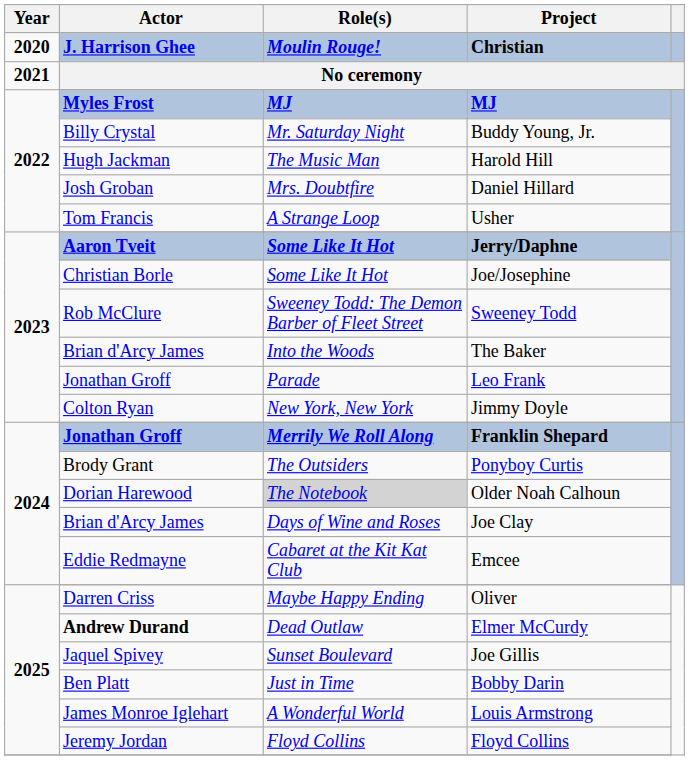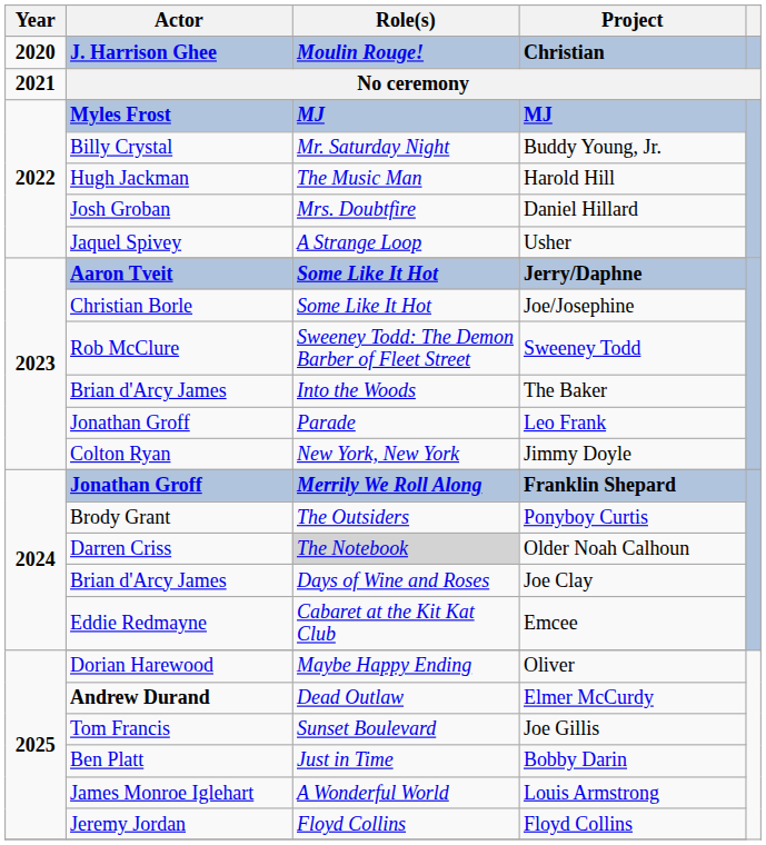 <table class="wikitable sortable">
 <tr>
 <th scope="col" style="width:8%;">Year</th>
 <th scope="col" style="width:30%;">Actor</th>
 <th scope="col" style="width:30%;">Role(s)</th>
 <th scope="col" style="width:30%;">Project</th>
 <th scope="col" style="width:2%;" class="unsortable"></th>
 </tr>
 <tr>
 <td rowspan="2" align="center"><strong>2020</strong> <br> </td>
 </tr>
 <tr style="background:#B0C4DE">
 <td><strong><a href='#'>J. Harrison Ghee</a></strong></td>
 <td><strong><em><a href='#'>Moulin Rouge!</a></em></strong></td>
 <td><strong>Christian</strong></td>
 <td align="center"></td>
 </tr>
 <tr>
 <td align="center"><strong>2021</strong></td>
 <th colspan="4">No ceremony</th>
 </tr>
 <tr>
 <td rowspan="6" align="center"><strong>2022</strong> <br> </td>
 </tr>
 <tr style="background:#B0C4DE">
 <td><strong><a href='#'>Myles Frost</a></strong></td>
 <td><strong><em><a href='#'>MJ</a></em></strong></td>
 <td><strong><a href='#'>MJ</a></strong></td>
 <td rowspan="6" align="center"></td>
 </tr>
 <tr>
 <td><a href='#'>Billy Crystal</a></td>
 <td><em><a href='#'>Mr. Saturday Night</a></em></td>
 <td>Buddy Young, Jr.</td>
 </tr>
 <tr>
 <td><a href='#'>Hugh Jackman</a></td>
 <td><em><a href='#'>The Music Man</a></em></td>
 <td>Harold Hill</td>
 </tr>
 <tr>
 <td><a href='#'>Josh Groban</a></td>
 <td><em><a href='#'>Mrs. Doubtfire</a></em></td>
 <td>Daniel Hillard</td>
 </tr>
 <tr>
-<td><a href='#'>Tom Francis</a></td>
+<td><a href='#'>Jaquel Spivey</a></td>
 <td><em><a href='#'>A Strange Loop</a></em></td>
 <td>Usher</td>
 </tr>
 <tr>
 <td rowspan="7" align="center"><strong>2023</strong> <br> </td>
 </tr>
 <tr style="background:#B0C4DE">
 <td><strong><a href='#'>Aaron Tveit</a></strong></td>
 <td><strong><em><a href='#'>Some Like It Hot</a></em></strong></td>
 <td><strong>Jerry/Daphne</strong></td>
 <td rowspan="6" align="center"></td>
 </tr>
 <tr>
 <td><a href='#'>Christian Borle</a></td>
 <td><em><a href='#'>Some Like It Hot</a></em></td>
 <td>Joe/Josephine</td>
 </tr>
 <tr>
 <td><a href='#'>Rob McClure</a></td>
 <td><em><a href='#'>Sweeney Todd: The Demon Barber of Fleet Street</a></em></td>
 <td><a href='#'>Sweeney Todd</a></td>
 </tr>
 <tr>
 <td><a href='#'>Brian d'Arcy James</a></td>
 <td><em><a href='#'>Into the Woods</a></em></td>
 <td>The Baker</td>
 </tr>
 <tr>
 <td><a href='#'>Jonathan Groff</a></td>
 <td><em><a href='#'>Parade</a></em></td>
 <td><a href='#'>Leo Frank</a></td>
 </tr>
 <tr>
 <td><a href='#'>Colton Ryan</a></td>
 <td><em><a href='#'>New York, New York</a></em></td>
 <td>Jimmy Doyle</td>
 </tr>
 <tr>
 <td rowspan="6" align="center"><strong>2024</strong> <br> </td>
 </tr>
 <tr style="background:#B0C4DE">
 <td><strong><a href='#'>Jonathan Groff</a></strong></td>
 <td><strong><em><a href='#'>Merrily We Roll Along</a></em></strong></td>
 <td><strong>Franklin Shepard</strong></td>
 <td rowspan="6" align="center"></td>
 </tr>
 <tr>
 <td>Brody Grant</td>
 <td><em><a href='#'>The Outsiders</a></em></td>
 <td><a href='#'>Ponyboy Curtis</a></td>
 </tr>
 <tr>
-<td><a href='#'>Dorian Harewood</a></td>
+<td><a href='#'>Darren Criss</a></td>
 <td style="background: lightgrey;"><em><a href='#'>The Notebook</a></em></td>
 <td>Older Noah Calhoun</td>
 </tr>
 <tr>
 <td><a href='#'>Brian d'Arcy James</a></td>
 <td><em><a href='#'>Days of Wine and Roses</a></em></td>
 <td>Joe Clay</td>
 </tr>
 <tr>
 <td><a href='#'>Eddie Redmayne</a></td>
 <td><em><a href='#'>Cabaret at the Kit Kat Club</a></em></td>
 <td>Emcee</td>
 </tr>
 <tr>
 <td rowspan="7" align="center"><strong>2025</strong> <br> </td>
 </tr>
 <tr>
-<td><a href='#'>Darren Criss</a></td>
+<td><a href='#'>Dorian Harewood</a></td>
 <td><em><a href='#'>Maybe Happy Ending</a></em></td>
 <td>Oliver</td>
 </tr>
 <tr>
 <td><strong>Andrew Durand</strong></td>
 <td><em><a href='#'>Dead Outlaw</a></em></td>
 <td><a href='#'>Elmer McCurdy</a></td>
 </tr>
 <tr>
-<td><a href='#'>Jaquel Spivey</a></td>
+<td><a href='#'>Tom Francis</a></td>
 <td><em><a href='#'>Sunset Boulevard</a></em></td>
 <td>Joe Gillis</td>
 </tr>
 <tr>
 <td><a href='#'>Ben Platt</a></td>
 <td><em><a href='#'>Just in Time</a></em></td>
 <td><a href='#'>Bobby Darin</a></td>
 </tr>
 <tr>
 <td><a href='#'>James Monroe Iglehart</a></td>
 <td><em><a href='#'>A Wonderful World</a></em></td>
 <td><a href='#'>Louis Armstrong</a></td>
 </tr>
 <tr>
 <td><a href='#'>Jeremy Jordan</a></td>
 <td><em><a href='#'>Floyd Collins</a></em></td>
 <td><a href='#'>Floyd Collins</a></td>
 </tr>
 <tr>
 </tr>
 </table>
